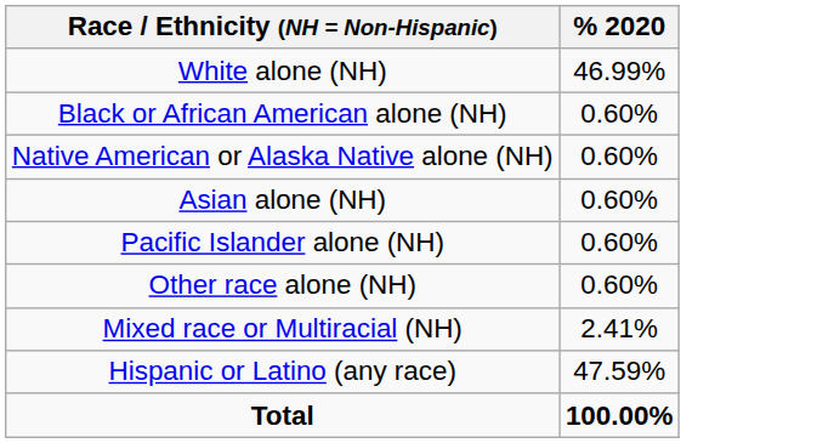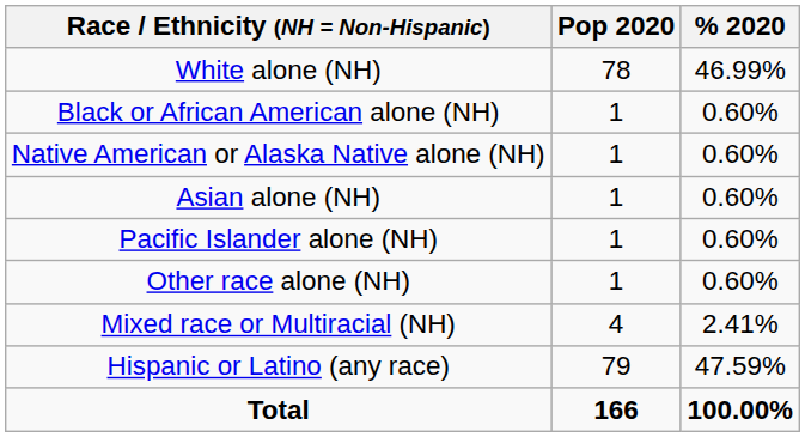 <table class="wikitable" style="text-align:center;">
 <tr>
 <th>Race / Ethnicity <small>(<em>NH = Non-Hispanic</em>)</small></th>
+<th>Pop 2020</th>
 <th>% 2020</th>
 </tr>
 <tr>
 <td><a href='#'>White</a> alone (NH)</td>
+<td>78</td>
 <td>46.99%</td>
 </tr>
 <tr>
 <td><a href='#'>Black or African American</a> alone (NH)</td>
+<td>1</td>
 <td>0.60%</td>
 </tr>
 <tr>
 <td><a href='#'>Native American</a> or <a href='#'>Alaska Native</a> alone (NH)</td>
+<td>1</td>
 <td>0.60%</td>
 </tr>
 <tr>
 <td><a href='#'>Asian</a> alone (NH)</td>
+<td>1</td>
 <td>0.60%</td>
 </tr>
 <tr>
 <td><a href='#'>Pacific Islander</a> alone (NH)</td>
+<td>1</td>
 <td>0.60%</td>
 </tr>
 <tr>
 <td><a href='#'>Other race</a> alone (NH)</td>
+<td>1</td>
 <td>0.60%</td>
 </tr>
 <tr>
 <td><a href='#'>Mixed race or Multiracial</a> (NH)</td>
+<td>4</td>
 <td>2.41%</td>
 </tr>
 <tr>
 <td><a href='#'>Hispanic or Latino</a> (any race)</td>
+<td>79</td>
 <td>47.59%</td>
 </tr>
 <tr>
 <td><strong>Total</strong></td>
+<td><strong>166</strong></td>
 <td><strong>100.00%</strong></td>
 </tr>
 </table>
